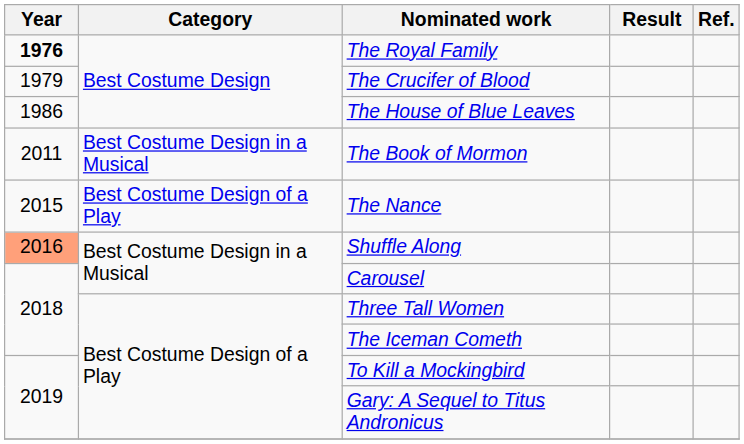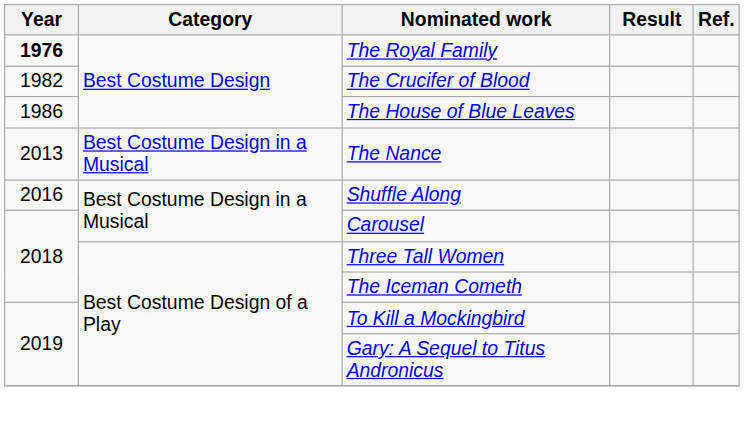 <table class=wikitable>
 <tr>
 <th scope="col" style="width:5em;">Year</th>
 <th scope="col" style="width:26em;">Category</th>
 <th scope="col" style="width:25em;">Nominated work</th>
 <th scope="col" style="width:5em;">Result</th>
 <th>Ref.</th>
 </tr>
 <tr>
 <td style="text-align:center;"><strong>1976</strong></td>
 <td rowspan="3"><a href='#'>Best Costume Design</a></td>
 <td><em><a href='#'>The Royal Family</a></em></td>
 <td></td>
 <td></td>
 </tr>
 <tr>
-<td style="text-align:center;">1979</td>
+<td style="text-align:center;">1982</td>
 <td><em><a href='#'>The Crucifer of Blood</a></em></td>
 <td></td>
 <td></td>
 </tr>
 <tr>
 <td style="text-align:center;">1986</td>
 <td><em><a href='#'>The House of Blue Leaves</a></em></td>
 <td></td>
 <td></td>
 </tr>
 <tr>
-<td style="text-align:center;">2011</td>
+<td style="text-align:center;">2013</td>
 <td><a href='#'>Best Costume Design in a Musical</a></td>
-<td><em><a href='#'>The Book of Mormon</a></em></td>
-<td></td>
-<td></td>
-</tr>
-<tr>
-<td style="text-align:center;">2015</td>
-<td><a href='#'>Best Costume Design of a Play</a></td>
 <td><em><a href='#'>The Nance</a></em></td>
 <td></td>
 <td></td>
 </tr>
 <tr>
-<td style="background: lightsalmon; text-align:center;">2016</td>
+<td style="text-align:center;">2016</td>
 <td rowspan="2">Best Costume Design in a Musical</td>
 <td><em><a href='#'>Shuffle Along</a></em></td>
 <td></td>
 <td></td>
 </tr>
 <tr>
 <td style="text-align:center;", rowspan="3">2018</td>
 <td><em><a href='#'>Carousel</a></em></td>
 <td></td>
 <td></td>
 </tr>
 <tr>
 <td rowspan="4">Best Costume Design of a Play</td>
 <td><em><a href='#'>Three Tall Women</a></em></td>
 <td></td>
 <td></td>
 </tr>
 <tr>
 <td><em><a href='#'>The Iceman Cometh</a></em></td>
 <td></td>
 <td></td>
 </tr>
 <tr>
 <td style="text-align:center;", rowspan="2">2019</td>
 <td><em><a href='#'>To Kill a Mockingbird</a></em></td>
 <td></td>
 <td></td>
 </tr>
 <tr>
 <td><em><a href='#'>Gary: A Sequel to Titus Andronicus</a></em></td>
 <td></td>
 <td></td>
 </tr>
 <tr>
 </tr>
 </table>
